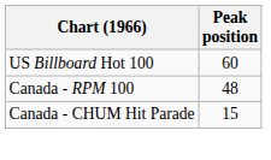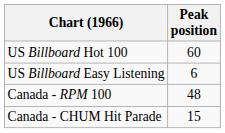 <table class="wikitable sortable">
 <tr>
 <th align="left">Chart (1966)</th>
 <th style="text-align:center;">Peak<br>position</th>
 </tr>
 <tr>
 <td align="left">US <em>Billboard</em> Hot 100</td>
 <td style="text-align:center;">60</td>
 </tr>
 <tr>
+<td align="left">US <em>Billboard</em> Easy Listening</td>
+<td style="text-align:center;">6</td>
+</tr>
+<tr>
 <td align="left">Canada - <em>RPM</em> 100</td>
 <td style="text-align:center;">48</td>
 </tr>
 <tr>
 <td align="left">Canada - CHUM Hit Parade</td>
 <td style="text-align:center;">15</td>
 </tr>
 </table>
